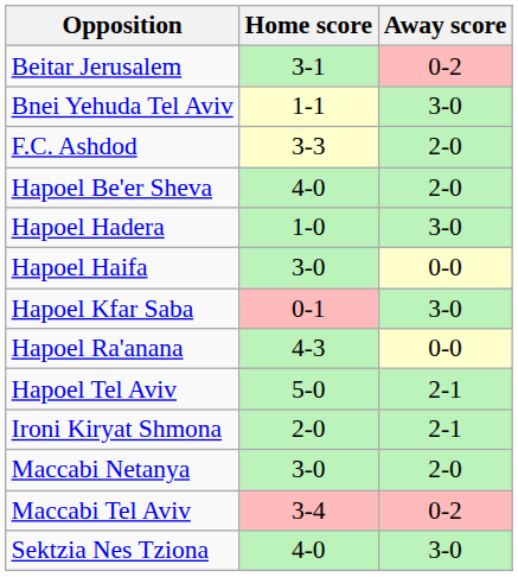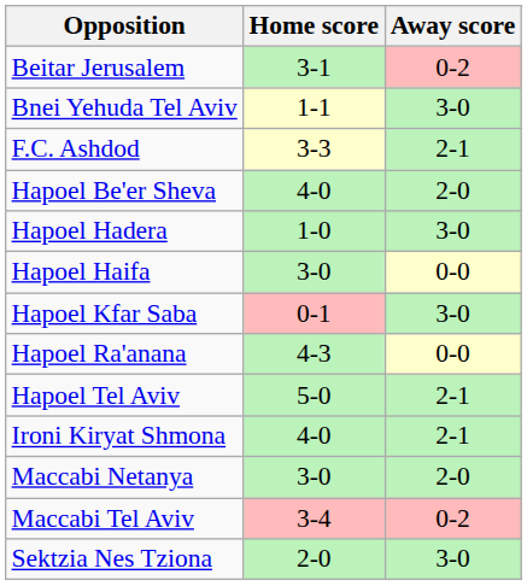 <table class="wikitable" style="text-align: center;">
 <tr>
 <th>Opposition</th>
 <th>Home score</th>
 <th>Away score</th>
 </tr>
 <tr>
 <td align=left><a href='#'>Beitar Jerusalem</a></td>
 <td bgcolor=#BBF3BB>3-1</td>
 <td bgcolor=#FFBBBB>0-2</td>
 </tr>
 <tr>
 <td align=left><a href='#'>Bnei Yehuda Tel Aviv</a></td>
 <td bgcolor=#FFFFCC>1-1</td>
 <td bgcolor=#BBF3BB>3-0</td>
 </tr>
 <tr>
 <td align=left><a href='#'>F.C. Ashdod</a></td>
 <td bgcolor=#FFFFCC>3-3</td>
-<td bgcolor=#BBF3BB>2-0</td>
+<td bgcolor=#BBF3BB>2-1</td>
 </tr>
 <tr>
 <td align=left><a href='#'>Hapoel Be'er Sheva</a></td>
 <td bgcolor=#BBF3BB>4-0</td>
 <td bgcolor=#BBF3BB>2-0</td>
 </tr>
 <tr>
 <td align=left><a href='#'>Hapoel Hadera</a></td>
 <td bgcolor=#BBF3BB>1-0</td>
 <td bgcolor=#BBF3BB>3-0</td>
 </tr>
 <tr>
 <td align=left><a href='#'>Hapoel Haifa</a></td>
 <td bgcolor=#BBF3BB>3-0</td>
 <td bgcolor=#FFFFCC>0-0</td>
 </tr>
 <tr>
 <td align=left><a href='#'>Hapoel Kfar Saba</a></td>
 <td bgcolor=#FFBBBB>0-1</td>
 <td bgcolor=#BBF3BB>3-0</td>
 </tr>
 <tr>
 <td align=left><a href='#'>Hapoel Ra'anana</a></td>
 <td bgcolor=#BBF3BB>4-3</td>
 <td bgcolor=#FFFFCC>0-0</td>
 </tr>
 <tr>
 <td align=left><a href='#'>Hapoel Tel Aviv</a></td>
 <td bgcolor=#BBF3BB>5-0</td>
 <td bgcolor=#BBF3BB>2-1</td>
 </tr>
 <tr>
 <td align=left><a href='#'>Ironi Kiryat Shmona</a></td>
-<td bgcolor=#BBF3BB>2-0</td>
+<td bgcolor=#BBF3BB>4-0</td>
 <td bgcolor=#BBF3BB>2-1</td>
 </tr>
 <tr>
 <td align=left><a href='#'>Maccabi Netanya</a></td>
 <td bgcolor=#BBF3BB>3-0</td>
 <td bgcolor=#BBF3BB>2-0</td>
 </tr>
 <tr>
 <td align=left><a href='#'>Maccabi Tel Aviv</a></td>
 <td bgcolor=#FFBBBB>3-4</td>
 <td bgcolor=#FFBBBB>0-2</td>
 </tr>
 <tr>
 <td align=left><a href='#'>Sektzia Nes Tziona</a></td>
-<td bgcolor=#BBF3BB>4-0</td>
+<td bgcolor=#BBF3BB>2-0</td>
 <td bgcolor=#BBF3BB>3-0</td>
 </tr>
 </table>
